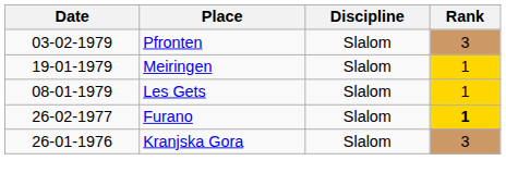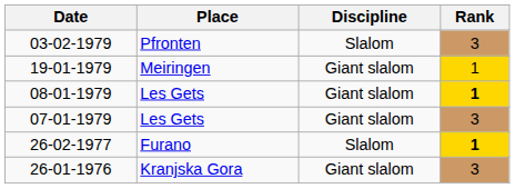 <table class="wikitable" width=40% style="font-size:100%; text-align:center;">
 <tr>
 <th>Date</th>
 <th>Place</th>
 <th>Discipline</th>
 <th>Rank</th>
 </tr>
 <tr>
 <td>03-02-1979</td>
 <td align=left> <a href='#'>Pfronten</a></td>
 <td>Slalom</td>
 <td bgcolor=cc9966>3</td>
 </tr>
 <tr>
 <td>19-01-1979</td>
 <td align=left> <a href='#'>Meiringen</a></td>
-<td>Slalom</td>
+<td>Giant slalom</td>
 <td bgcolor=gold>1</td>
 </tr>
 <tr>
 <td>08-01-1979</td>
 <td align=left> <a href='#'>Les Gets</a></td>
-<td>Slalom</td>
-<td bgcolor=gold>1</td>
+<td>Giant slalom</td>
+<td bgcolor=gold><strong>1</strong></td>
+</tr>
+<tr>
+<td>07-01-1979</td>
+<td align=left> <a href='#'>Les Gets</a></td>
+<td>Giant slalom</td>
+<td bgcolor=cc9966>3</td>
 </tr>
 <tr>
 <td>26-02-1977</td>
 <td align=left> <a href='#'>Furano</a></td>
 <td>Slalom</td>
 <td bgcolor=gold><strong>1</strong></td>
 </tr>
 <tr>
 <td>26-01-1976</td>
 <td align=left> <a href='#'>Kranjska Gora</a></td>
-<td>Slalom</td>
+<td>Giant slalom</td>
 <td bgcolor=cc9966>3</td>
 </tr>
 </table>
